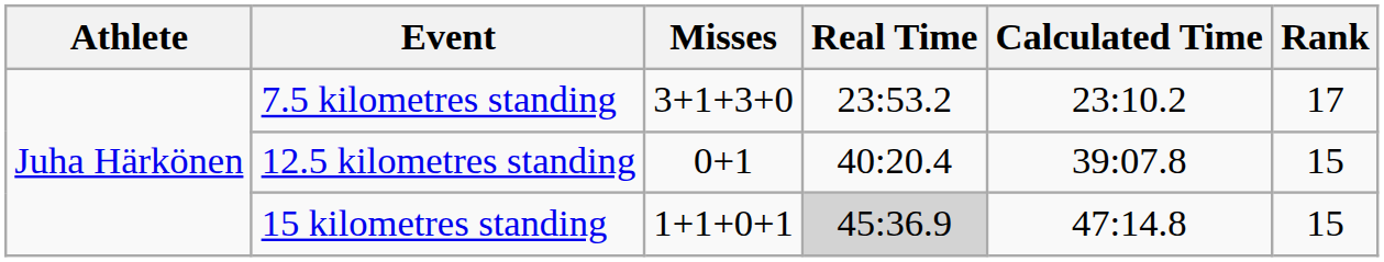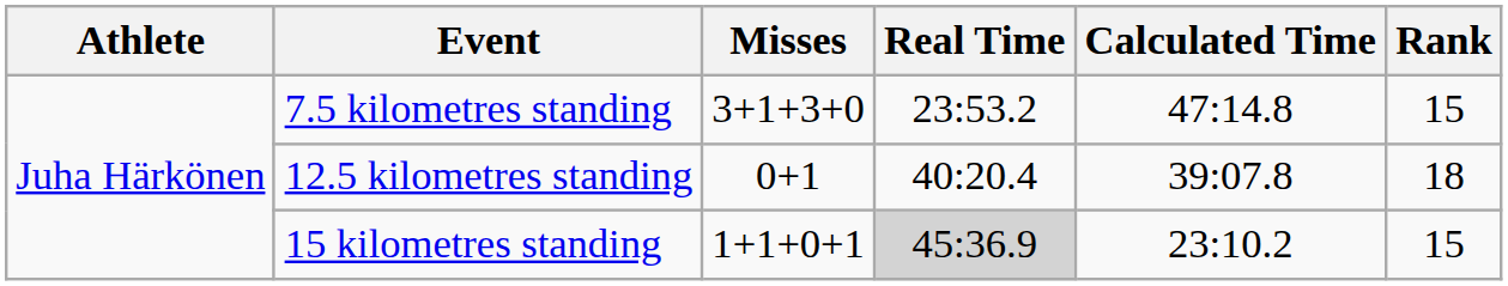 <table class="wikitable" style="font-size:90%">
 <tr>
 <th>Athlete</th>
 <th>Event</th>
 <th>Misses</th>
 <th>Real Time</th>
 <th>Calculated Time</th>
 <th>Rank</th>
 </tr>
 <tr align=center>
 <td align=left rowspan=3><a href='#'>Juha Härkönen</a></td>
 <td align=left><a href='#'>7.5 kilometres standing</a></td>
 <td>3+1+3+0</td>
 <td>23:53.2</td>
-<td>23:10.2</td>
-<td>17</td>
+<td>47:14.8</td>
+<td>15</td>
 </tr>
 <tr align=center>
 <td align=left><a href='#'>12.5 kilometres standing</a></td>
 <td>0+1</td>
 <td>40:20.4</td>
 <td>39:07.8</td>
-<td>15</td>
+<td>18</td>
 </tr>
 <tr align=center>
 <td align=left><a href='#'>15 kilometres standing</a></td>
 <td>1+1+0+1</td>
 <td style="background: lightgrey;">45:36.9</td>
-<td>47:14.8</td>
+<td>23:10.2</td>
 <td>15</td>
 </tr>
 </table>
